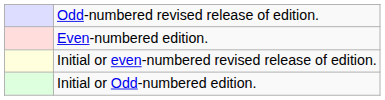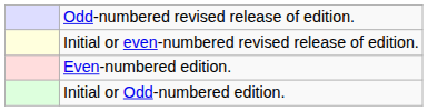 <table class="wikitable">
 <tr>
 <th scope="row"  style="width:3em; background:#ddf;"></th>
 <td><a href='#'>Odd</a>-numbered revised release of edition.</td>
 </tr>
 <tr>
+<th scope="row"  style="width:3em; background:#ffd;"></th>
+<td>Initial or <a href='#'>even</a>-numbered revised release of edition.</td>
+</tr>
+<tr>
 <th scope="row"  style="width:3em; background:#fdd;"></th>
 <td><a href='#'>Even</a>-numbered edition.</td>
-</tr>
-<tr>
-<th scope="row"  style="width:3em; background:#ffd;"></th>
-<td>Initial or <a href='#'>even</a>-numbered revised release of edition.</td>
 </tr>
 <tr>
 <th scope="row"  style="width:3em; background:#dfd;"></th>
 <td>Initial or <a href='#'>Odd</a>-numbered edition.</td>
 </tr>
 </table>
